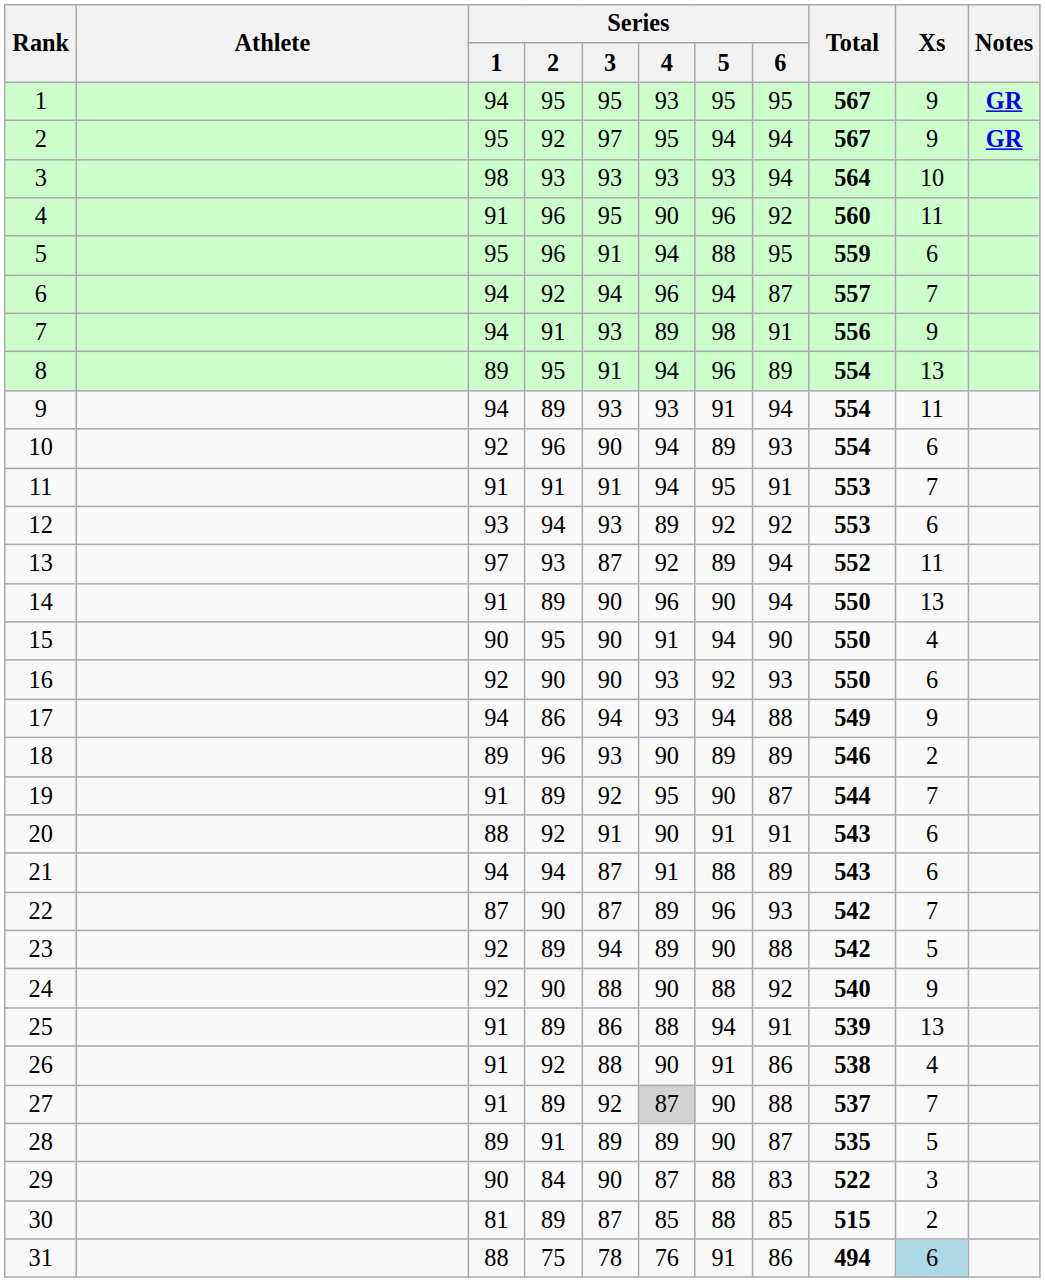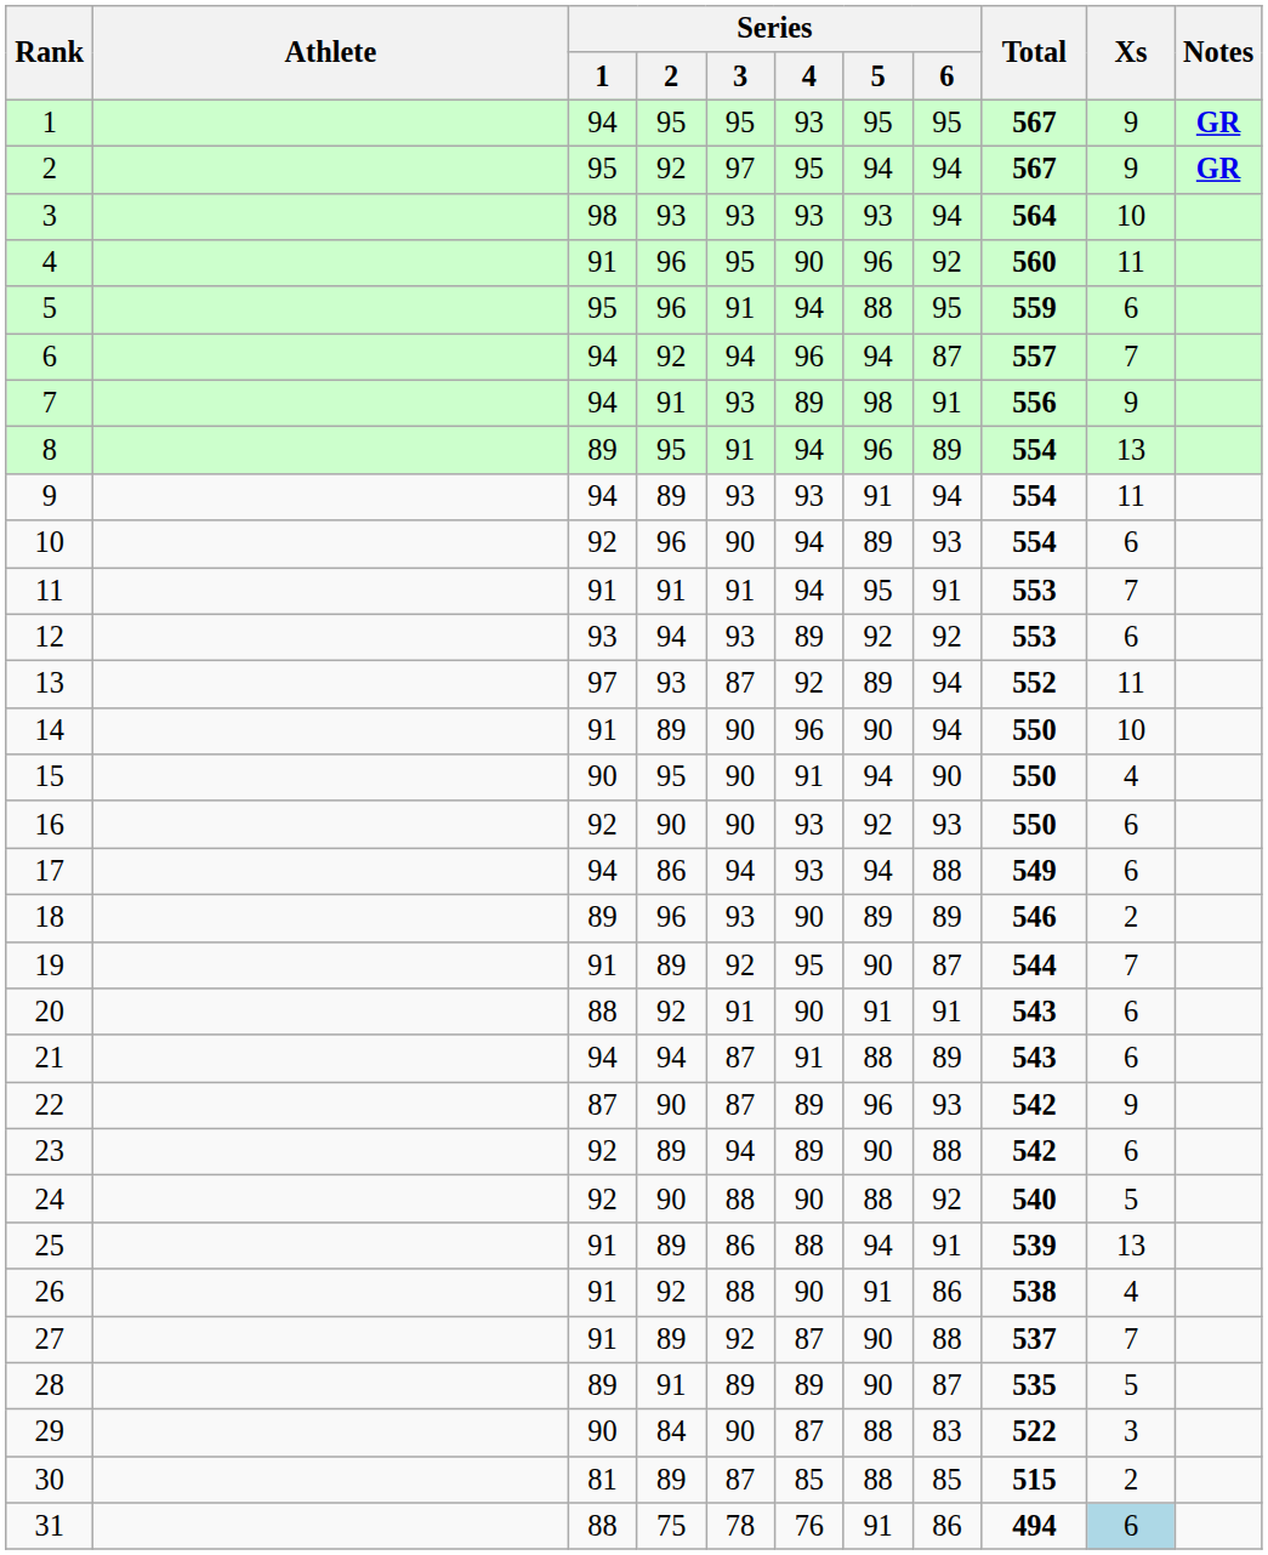 <table class="wikitable" style="text-align:center">
 <tr>
 <th rowspan=2 width=40>Rank</th>
 <th rowspan=2 width=250>Athlete</th>
 <th colspan=6>Series</th>
 <th rowspan=2 width=50>Total</th>
 <th rowspan=2 width=40>Xs</th>
 <th rowspan=2 width=40>Notes</th>
 </tr>
 <tr>
 <th width=30>1</th>
 <th width=30>2</th>
 <th width=30>3</th>
 <th width=30>4</th>
 <th width=30>5</th>
 <th width=30>6</th>
 </tr>
 <tr bgcolor=ccffcc>
 <td>1</td>
 <td align=left></td>
 <td>94</td>
 <td>95</td>
 <td>95</td>
 <td>93</td>
 <td>95</td>
 <td>95</td>
 <td><strong>567</strong></td>
 <td>9</td>
 <td><strong><a href='#'>GR</a></strong></td>
 </tr>
 <tr bgcolor=ccffcc>
 <td>2</td>
 <td align=left></td>
 <td>95</td>
 <td>92</td>
 <td>97</td>
 <td>95</td>
 <td>94</td>
 <td>94</td>
 <td><strong>567</strong></td>
 <td>9</td>
 <td><strong><a href='#'>GR</a></strong></td>
 </tr>
 <tr bgcolor=ccffcc>
 <td>3</td>
 <td align=left></td>
 <td>98</td>
 <td>93</td>
 <td>93</td>
 <td>93</td>
 <td>93</td>
 <td>94</td>
 <td><strong>564</strong></td>
 <td>10</td>
 <td></td>
 </tr>
 <tr bgcolor=ccffcc>
 <td>4</td>
 <td align=left></td>
 <td>91</td>
 <td>96</td>
 <td>95</td>
 <td>90</td>
 <td>96</td>
 <td>92</td>
 <td><strong>560</strong></td>
 <td>11</td>
 <td></td>
 </tr>
 <tr bgcolor=ccffcc>
 <td>5</td>
 <td align=left></td>
 <td>95</td>
 <td>96</td>
 <td>91</td>
 <td>94</td>
 <td>88</td>
 <td>95</td>
 <td><strong>559</strong></td>
 <td>6</td>
 <td></td>
 </tr>
 <tr bgcolor=ccffcc>
 <td>6</td>
 <td align=left></td>
 <td>94</td>
 <td>92</td>
 <td>94</td>
 <td>96</td>
 <td>94</td>
 <td>87</td>
 <td><strong>557</strong></td>
 <td>7</td>
 <td></td>
 </tr>
 <tr bgcolor=ccffcc>
 <td>7</td>
 <td align=left></td>
 <td>94</td>
 <td>91</td>
 <td>93</td>
 <td>89</td>
 <td>98</td>
 <td>91</td>
 <td><strong>556</strong></td>
 <td>9</td>
 <td></td>
 </tr>
 <tr bgcolor=ccffcc>
 <td>8</td>
 <td align=left></td>
 <td>89</td>
 <td>95</td>
 <td>91</td>
 <td>94</td>
 <td>96</td>
 <td>89</td>
 <td><strong>554</strong></td>
 <td>13</td>
 <td></td>
 </tr>
 <tr>
 <td>9</td>
 <td align=left></td>
 <td>94</td>
 <td>89</td>
 <td>93</td>
 <td>93</td>
 <td>91</td>
 <td>94</td>
 <td><strong>554</strong></td>
 <td>11</td>
 <td></td>
 </tr>
 <tr>
 <td>10</td>
 <td align=left></td>
 <td>92</td>
 <td>96</td>
 <td>90</td>
 <td>94</td>
 <td>89</td>
 <td>93</td>
 <td><strong>554</strong></td>
 <td>6</td>
 <td></td>
 </tr>
 <tr>
 <td>11</td>
 <td align=left></td>
 <td>91</td>
 <td>91</td>
 <td>91</td>
 <td>94</td>
 <td>95</td>
 <td>91</td>
 <td><strong>553</strong></td>
 <td>7</td>
 <td></td>
 </tr>
 <tr>
 <td>12</td>
 <td align=left></td>
 <td>93</td>
 <td>94</td>
 <td>93</td>
 <td>89</td>
 <td>92</td>
 <td>92</td>
 <td><strong>553</strong></td>
 <td>6</td>
 <td></td>
 </tr>
 <tr>
 <td>13</td>
 <td align=left></td>
 <td>97</td>
 <td>93</td>
 <td>87</td>
 <td>92</td>
 <td>89</td>
 <td>94</td>
 <td><strong>552</strong></td>
 <td>11</td>
 <td></td>
 </tr>
 <tr>
 <td>14</td>
 <td align=left></td>
 <td>91</td>
 <td>89</td>
 <td>90</td>
 <td>96</td>
 <td>90</td>
 <td>94</td>
 <td><strong>550</strong></td>
-<td>13</td>
+<td>10</td>
 <td></td>
 </tr>
 <tr>
 <td>15</td>
 <td align=left></td>
 <td>90</td>
 <td>95</td>
 <td>90</td>
 <td>91</td>
 <td>94</td>
 <td>90</td>
 <td><strong>550</strong></td>
 <td>4</td>
 <td></td>
 </tr>
 <tr>
 <td>16</td>
 <td align=left></td>
 <td>92</td>
 <td>90</td>
 <td>90</td>
 <td>93</td>
 <td>92</td>
 <td>93</td>
 <td><strong>550</strong></td>
 <td>6</td>
 <td></td>
 </tr>
 <tr>
 <td>17</td>
 <td align=left></td>
 <td>94</td>
 <td>86</td>
 <td>94</td>
 <td>93</td>
 <td>94</td>
 <td>88</td>
 <td><strong>549</strong></td>
-<td>9</td>
+<td>6</td>
 <td></td>
 </tr>
 <tr>
 <td>18</td>
 <td align=left></td>
 <td>89</td>
 <td>96</td>
 <td>93</td>
 <td>90</td>
 <td>89</td>
 <td>89</td>
 <td><strong>546</strong></td>
 <td>2</td>
 <td></td>
 </tr>
 <tr>
 <td>19</td>
 <td align=left></td>
 <td>91</td>
 <td>89</td>
 <td>92</td>
 <td>95</td>
 <td>90</td>
 <td>87</td>
 <td><strong>544</strong></td>
 <td>7</td>
 <td></td>
 </tr>
 <tr>
 <td>20</td>
 <td align=left></td>
 <td>88</td>
 <td>92</td>
 <td>91</td>
 <td>90</td>
 <td>91</td>
 <td>91</td>
 <td><strong>543</strong></td>
 <td>6</td>
 <td></td>
 </tr>
 <tr>
 <td>21</td>
 <td align=left></td>
 <td>94</td>
 <td>94</td>
 <td>87</td>
 <td>91</td>
 <td>88</td>
 <td>89</td>
 <td><strong>543</strong></td>
 <td>6</td>
 <td></td>
 </tr>
 <tr>
 <td>22</td>
 <td align=left></td>
 <td>87</td>
 <td>90</td>
 <td>87</td>
 <td>89</td>
 <td>96</td>
 <td>93</td>
 <td><strong>542</strong></td>
-<td>7</td>
+<td>9</td>
 <td></td>
 </tr>
 <tr>
 <td>23</td>
 <td align=left></td>
 <td>92</td>
 <td>89</td>
 <td>94</td>
 <td>89</td>
 <td>90</td>
 <td>88</td>
 <td><strong>542</strong></td>
-<td>5</td>
+<td>6</td>
 <td></td>
 </tr>
 <tr>
 <td>24</td>
 <td align=left></td>
 <td>92</td>
 <td>90</td>
 <td>88</td>
 <td>90</td>
 <td>88</td>
 <td>92</td>
 <td><strong>540</strong></td>
-<td>9</td>
+<td>5</td>
 <td></td>
 </tr>
 <tr>
 <td>25</td>
 <td align=left></td>
 <td>91</td>
 <td>89</td>
 <td>86</td>
 <td>88</td>
 <td>94</td>
 <td>91</td>
 <td><strong>539</strong></td>
 <td>13</td>
 <td></td>
 </tr>
 <tr>
 <td>26</td>
 <td align=left></td>
 <td>91</td>
 <td>92</td>
 <td>88</td>
 <td>90</td>
 <td>91</td>
 <td>86</td>
 <td><strong>538</strong></td>
 <td>4</td>
 <td></td>
 </tr>
 <tr>
 <td>27</td>
 <td align=left></td>
 <td>91</td>
 <td>89</td>
 <td>92</td>
-<td style="background: lightgrey;">87</td>
+<td>87</td>
 <td>90</td>
 <td>88</td>
 <td><strong>537</strong></td>
 <td>7</td>
 <td></td>
 </tr>
 <tr>
 <td>28</td>
 <td align=left></td>
 <td>89</td>
 <td>91</td>
 <td>89</td>
 <td>89</td>
 <td>90</td>
 <td>87</td>
 <td><strong>535</strong></td>
 <td>5</td>
 <td></td>
 </tr>
 <tr>
 <td>29</td>
 <td align=left></td>
 <td>90</td>
 <td>84</td>
 <td>90</td>
 <td>87</td>
 <td>88</td>
 <td>83</td>
 <td><strong>522</strong></td>
 <td>3</td>
 <td></td>
 </tr>
 <tr>
 <td>30</td>
 <td align=left></td>
 <td>81</td>
 <td>89</td>
 <td>87</td>
 <td>85</td>
 <td>88</td>
 <td>85</td>
 <td><strong>515</strong></td>
 <td>2</td>
 <td></td>
 </tr>
 <tr>
 <td>31</td>
 <td align=left></td>
 <td>88</td>
 <td>75</td>
 <td>78</td>
 <td>76</td>
 <td>91</td>
 <td>86</td>
 <td><strong>494</strong></td>
 <td style="background: lightblue;">6</td>
 <td></td>
 </tr>
 </table>
